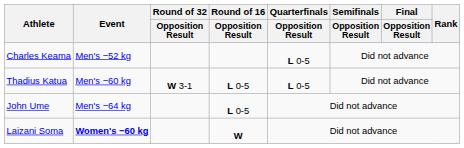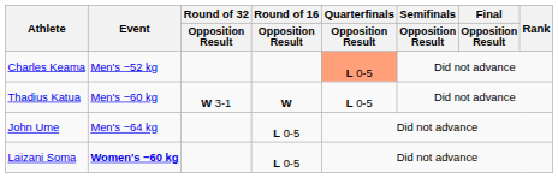 <table class="wikitable" style="font-size:90%;">
 <tr>
 <th rowspan=2>Athlete</th>
 <th rowspan=2>Event</th>
 <th>Round of 32</th>
 <th>Round of 16</th>
 <th>Quarterfinals</th>
 <th>Semifinals</th>
 <th>Final</th>
 <th rowspan=2>Rank</th>
 </tr>
 <tr style="font-size:95%">
 <th>Opposition<br>Result</th>
 <th>Opposition<br>Result</th>
 <th>Opposition<br>Result</th>
 <th>Opposition<br>Result</th>
 <th>Opposition<br>Result</th>
 </tr>
 <tr align=center>
 <td align=left><a href='#'>Charles Keama</a></td>
 <td align=left><a href='#'>Men's −52 kg</a></td>
 <td></td>
 <td></td>
-<td><br><strong>L</strong> 0-5</td>
+<td style="background: lightsalmon;"><br><strong>L</strong> 0-5</td>
 <td colspan=3>Did not advance</td>
 </tr>
 <tr align=center>
 <td align=left><a href='#'>Thadius Katua</a></td>
 <td align=left><a href='#'>Men's −60 kg</a></td>
 <td><br> <strong>W</strong> 3-1</td>
-<td><br> <strong>L</strong> 0-5</td>
+<td><br> <strong>W</strong> </td>
 <td><br><strong>L</strong> 0-5</td>
 <td colspan=3>Did not advance</td>
 </tr>
 <tr align=center>
 <td align=left><a href='#'>John Ume</a></td>
 <td align=left><a href='#'>Men's −64 kg</a></td>
 <td></td>
 <td><br> <strong>L</strong> 0-5</td>
 <td Colspan=4>Did not advance</td>
 </tr>
 <tr align=center>
 <td align=left><a href='#'>Laizani Soma</a></td>
 <td align=left><strong><a href='#'>Women's −60 kg</a></strong></td>
 <td></td>
-<td><br> <strong>W</strong> </td>
+<td><br> <strong>L</strong> 0-5</td>
 <td Colspan=4>Did not advance</td>
 </tr>
 </table>
